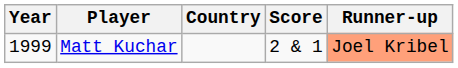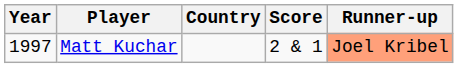 <table class="wikitable" style="font-size: 95%;">
 <tr>
 <th>Year</th>
 <th>Player</th>
 <th>Country</th>
 <th>Score</th>
 <th>Runner-up</th>
 </tr>
 <tr>
-<td>1999</td>
+<td>1997</td>
 <td><a href='#'>Matt Kuchar</a></td>
 <td></td>
 <td align=center>2 & 1</td>
 <td style="background: lightsalmon;">Joel Kribel</td>
 </tr>
 </table>
